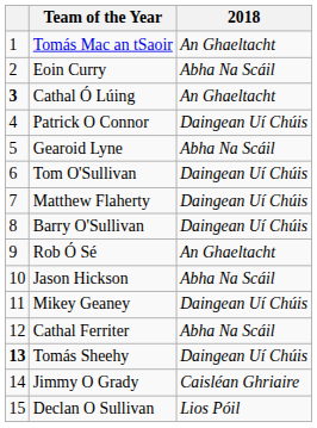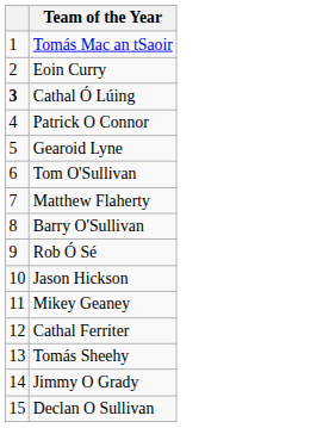 <table class="wikitable">
 <tr>
 <th></th>
 <th>Team of the Year</th>
-<th>2018</th>
 </tr>
 <tr>
 <td>1</td>
 <td><a href='#'>Tomás Mac an tSaoir</a></td>
-<td><em>An Ghaeltacht</em></td>
 </tr>
 <tr>
 <td>2</td>
 <td>Eoin Curry</td>
-<td><em>Abha Na Scáil</em></td>
 </tr>
 <tr>
 <td><strong>3</strong></td>
 <td>Cathal Ó Lúing</td>
-<td><em>An Ghaeltacht</em></td>
 </tr>
 <tr>
 <td>4</td>
 <td>Patrick O Connor</td>
-<td><em>Daingean Uí Chúis</em></td>
 </tr>
 <tr>
 <td>5</td>
 <td>Gearoid Lyne</td>
-<td><em>Abha Na Scáil</em></td>
 </tr>
 <tr>
 <td>6</td>
 <td>Tom O'Sullivan</td>
-<td><em>Daingean Uí Chúis</em></td>
 </tr>
 <tr>
 <td>7</td>
 <td>Matthew Flaherty</td>
-<td><em>Daingean Uí Chúis</em></td>
 </tr>
 <tr>
 <td>8</td>
 <td>Barry O'Sullivan</td>
-<td><em>Daingean Uí Chúis</em></td>
 </tr>
 <tr>
 <td>9</td>
 <td>Rob Ó Sé</td>
-<td><em>An Ghaeltacht</em></td>
 </tr>
 <tr>
 <td>10</td>
 <td>Jason Hickson</td>
-<td><em>Abha Na Scáil</em></td>
 </tr>
 <tr>
 <td>11</td>
 <td>Mikey Geaney</td>
-<td><em>Daingean Uí Chúis</em></td>
 </tr>
 <tr>
 <td>12</td>
 <td>Cathal Ferriter</td>
-<td><em>Abha Na Scáil</em></td>
 </tr>
 <tr>
-<td><strong>13</strong></td>
+<td>13</td>
 <td>Tomás Sheehy</td>
-<td><em>Daingean Uí Chúis</em></td>
 </tr>
 <tr>
 <td>14</td>
 <td>Jimmy O Grady</td>
-<td><em>Caisléan Ghriaire</em></td>
 </tr>
 <tr>
 <td>15</td>
 <td>Declan O Sullivan</td>
-<td><em>Lios Póil</em></td>
 </tr>
 </table>
